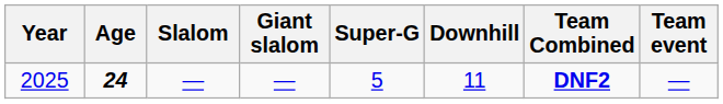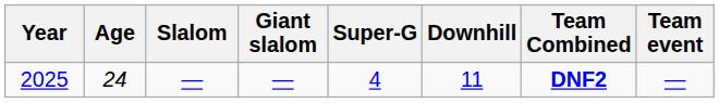 <table class=wikitable style="text-align:center">
 <tr>
 <th>  Year  </th>
 <th> Age </th>
 <th> Slalom </th>
 <th> Giant <br> slalom </th>
 <th>Super-G</th>
 <th>Downhill</th>
 <th>Team<br>Combined</th>
 <th>Team<br> event </th>
 </tr>
 <tr>
 <td><a href='#'>2025</a></td>
-<td><strong><em>24</em></strong></td>
+<td><em>24</em></td>
 <td><a href='#'>—</a></td>
 <td><a href='#'>—</a></td>
-<td><a href='#'>5</a></td>
+<td><a href='#'>4</a></td>
 <td><a href='#'>11</a></td>
 <td><strong><a href='#'>DNF2</a></strong></td>
 <td><a href='#'>—</a></td>
 </tr>
 </table>
